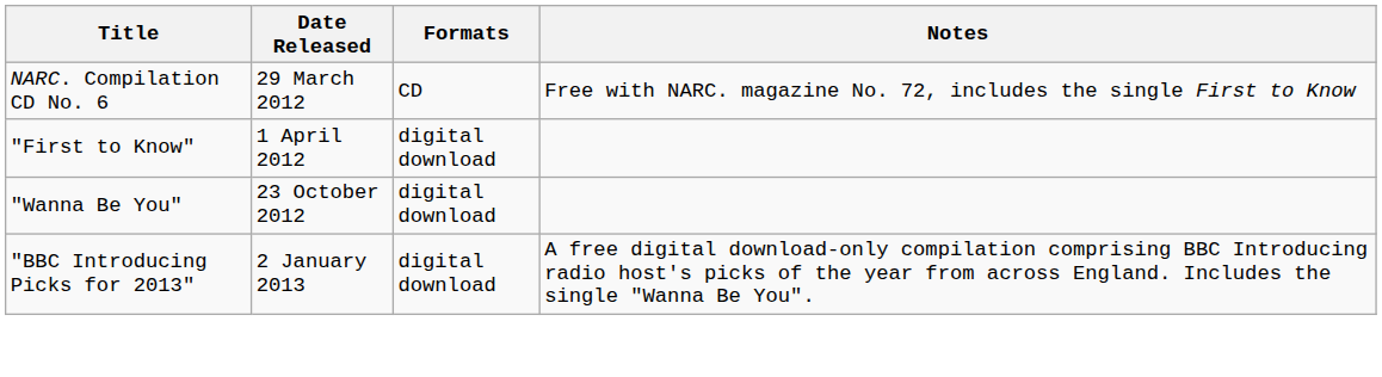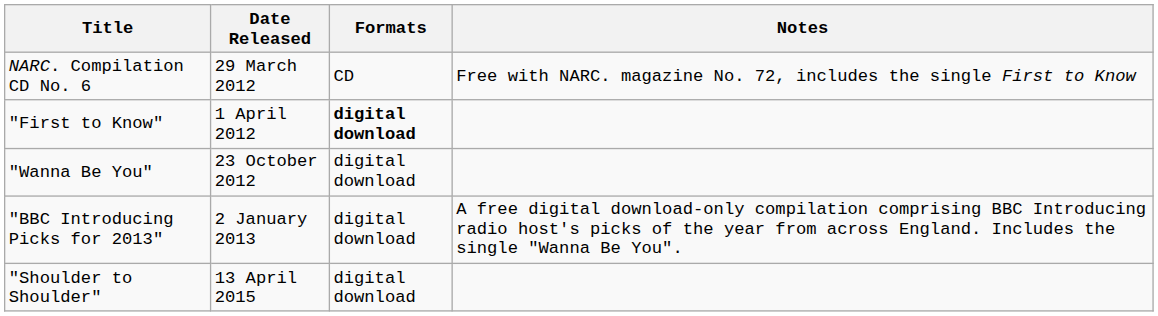 <table class="wikitable">
 <tr>
 <th>Title</th>
 <th>Date Released</th>
 <th>Formats</th>
 <th>Notes</th>
 </tr>
 <tr>
 <td><em>NARC</em>. Compilation CD No. 6</td>
 <td>29 March 2012</td>
 <td>CD</td>
 <td>Free with NARC. magazine No. 72, includes the single <em>First to Know</em></td>
 </tr>
 <tr>
 <td>"First to Know"</td>
 <td>1 April 2012</td>
-<td>digital download</td>
+<td><strong>digital download</strong></td>
 <td></td>
 </tr>
 <tr>
 <td>"Wanna Be You"</td>
 <td>23 October 2012</td>
 <td>digital download</td>
 <td></td>
 </tr>
 <tr>
 <td>"BBC Introducing Picks for 2013"</td>
 <td>2 January 2013</td>
 <td>digital download</td>
 <td>A free digital download-only compilation comprising BBC Introducing radio host's picks of the year from across England. Includes the single "Wanna Be You".</td>
 </tr>
+<tr>
+<td>"Shoulder to Shoulder"</td>
+<td>13 April 2015</td>
+<td>digital download</td>
+<td></td>
+</tr>
 </table>
